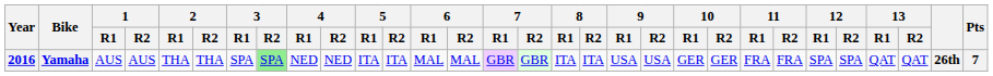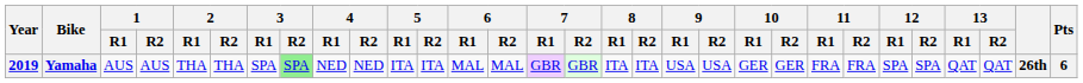 <table class="wikitable" style="text-align:center; font-size:90%">
 <tr>
 <th valign="middle" rowspan=2>Year</th>
 <th valign="middle" rowspan=2>Bike</th>
 <th colspan=2>1</th>
 <th colspan=2>2</th>
 <th colspan=2>3</th>
 <th colspan=2>4</th>
 <th colspan=2>5</th>
 <th colspan=2>6</th>
 <th colspan=2>7</th>
 <th colspan=2>8</th>
 <th colspan=2>9</th>
 <th colspan=2>10</th>
 <th colspan=2>11</th>
 <th colspan=2>12</th>
 <th colspan=2>13</th>
 <th rowspan=2></th>
 <th rowspan=2>Pts</th>
 </tr>
 <tr>
 <th>R1</th>
 <th>R2</th>
 <th>R1</th>
 <th>R2</th>
 <th>R1</th>
 <th>R2</th>
 <th>R1</th>
 <th>R2</th>
 <th>R1</th>
 <th>R2</th>
 <th>R1</th>
 <th>R2</th>
 <th>R1</th>
 <th>R2</th>
 <th>R1</th>
 <th>R2</th>
 <th>R1</th>
 <th>R2</th>
 <th>R1</th>
 <th>R2</th>
 <th>R1</th>
 <th>R2</th>
 <th>R1</th>
 <th>R2</th>
 <th>R1</th>
 <th>R2</th>
 </tr>
 <tr>
-<th><a href='#'>2016</a></th>
+<th><a href='#'>2019</a></th>
 <th><a href='#'>Yamaha</a></th>
 <td><a href='#'>AUS</a></td>
 <td><a href='#'>AUS</a></td>
 <td><a href='#'>THA</a></td>
 <td><a href='#'>THA</a></td>
 <td><a href='#'>SPA</a></td>
 <td style="background: lightgreen;"><a href='#'>SPA</a></td>
 <td><a href='#'>NED</a></td>
 <td><a href='#'>NED</a></td>
 <td><a href='#'>ITA</a></td>
 <td><a href='#'>ITA</a></td>
 <td><a href='#'>MAL</a></td>
 <td><a href='#'>MAL</a></td>
 <td style="background:#efcfff;"><a href='#'>GBR</a><br></td>
 <td style="background:#dfffdf;"><a href='#'>GBR</a><br></td>
 <td><a href='#'>ITA</a></td>
 <td><a href='#'>ITA</a></td>
 <td><a href='#'>USA</a></td>
 <td><a href='#'>USA</a></td>
 <td><a href='#'>GER</a></td>
 <td><a href='#'>GER</a></td>
 <td><a href='#'>FRA</a></td>
 <td><a href='#'>FRA</a></td>
 <td><a href='#'>SPA</a></td>
 <td><a href='#'>SPA</a></td>
 <td><a href='#'>QAT</a></td>
 <td><a href='#'>QAT</a></td>
 <th>26th</th>
-<th>7</th>
+<th>6</th>
 </tr>
 </table>
